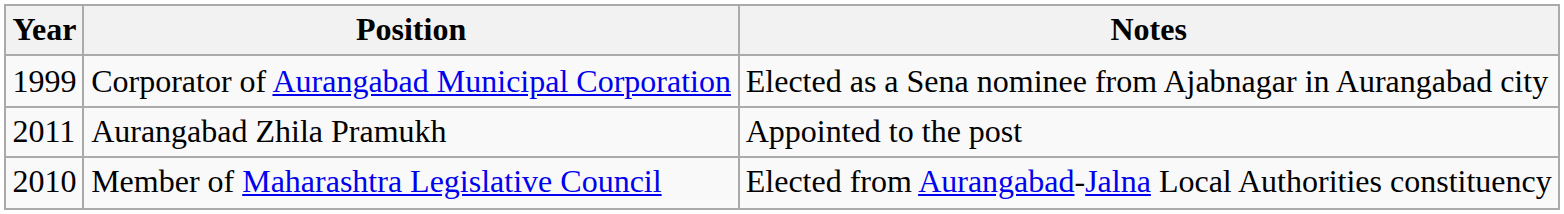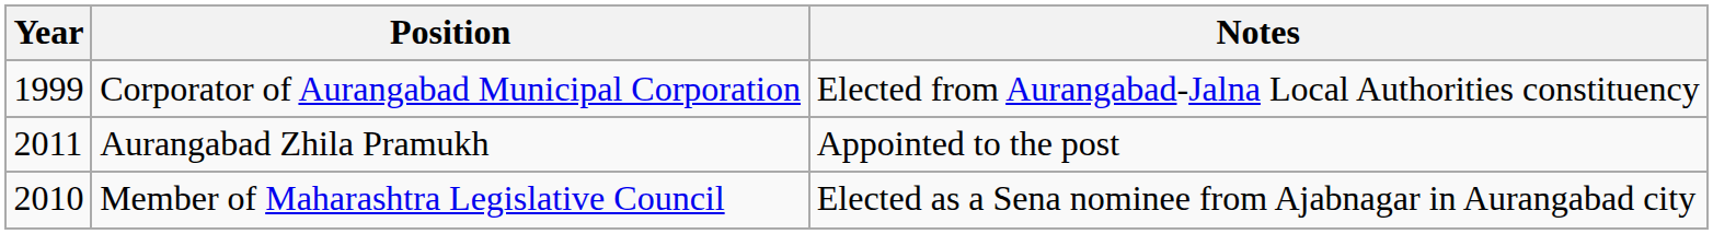 <table class="wikitable">
 <tr>
 <th>Year</th>
 <th>Position</th>
 <th>Notes</th>
 </tr>
 <tr>
 <td>1999</td>
 <td>Corporator of <a href='#'>Aurangabad Municipal Corporation</a></td>
-<td>Elected as a Sena nominee from Ajabnagar in Aurangabad city</td>
+<td>Elected from <a href='#'>Aurangabad</a>-<a href='#'>Jalna</a> Local Authorities constituency</td>
 </tr>
 <tr>
 <td>2011</td>
 <td>Aurangabad Zhila Pramukh</td>
 <td>Appointed to the post</td>
 </tr>
 <tr>
 <td>2010</td>
 <td>Member of <a href='#'>Maharashtra Legislative Council</a></td>
-<td>Elected from <a href='#'>Aurangabad</a>-<a href='#'>Jalna</a> Local Authorities constituency</td>
+<td>Elected as a Sena nominee from Ajabnagar in Aurangabad city</td>
 </tr>
 </table>
